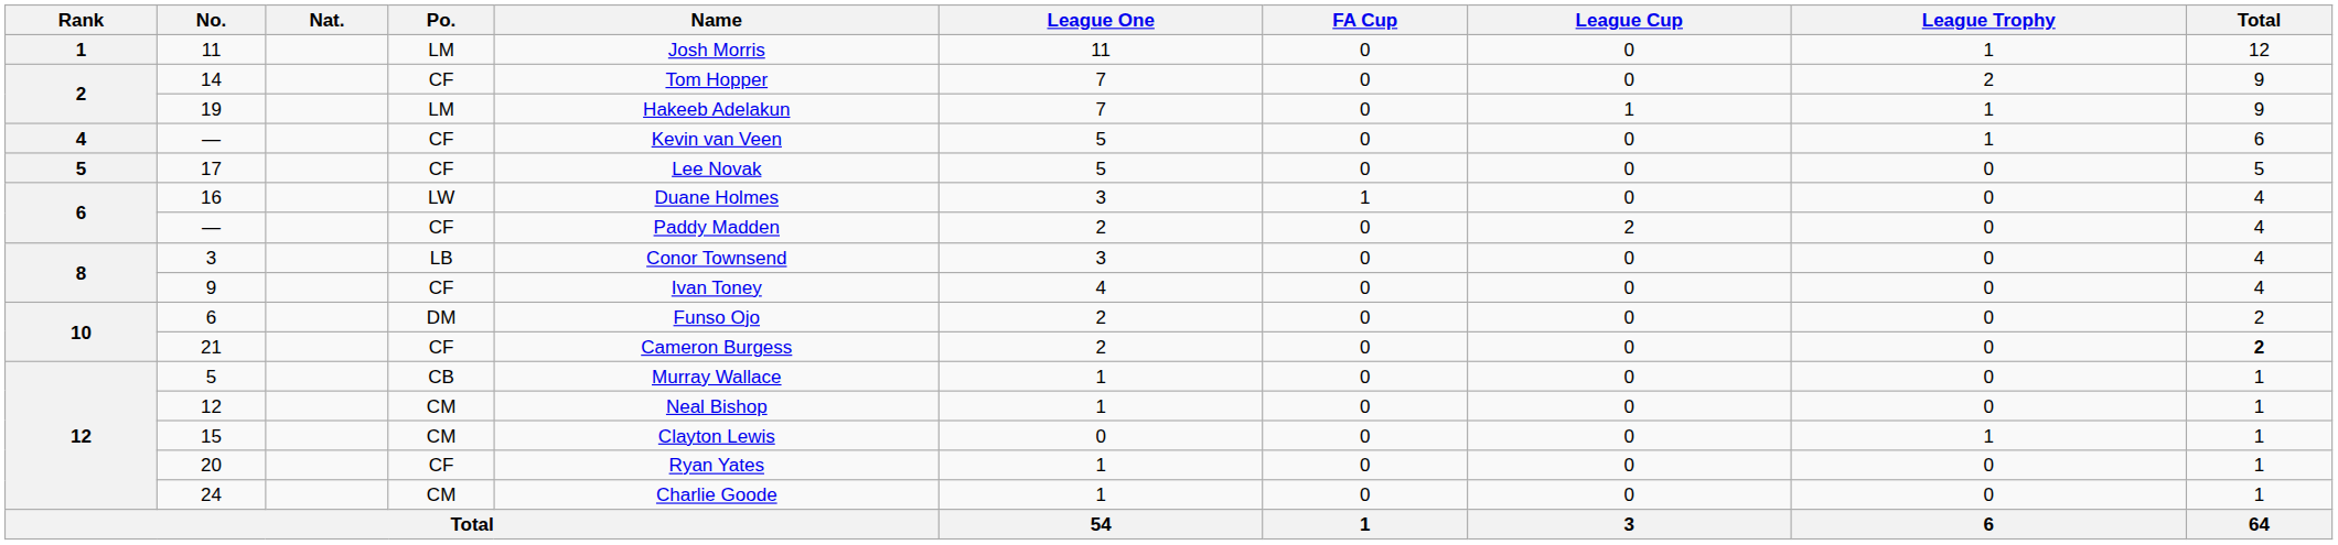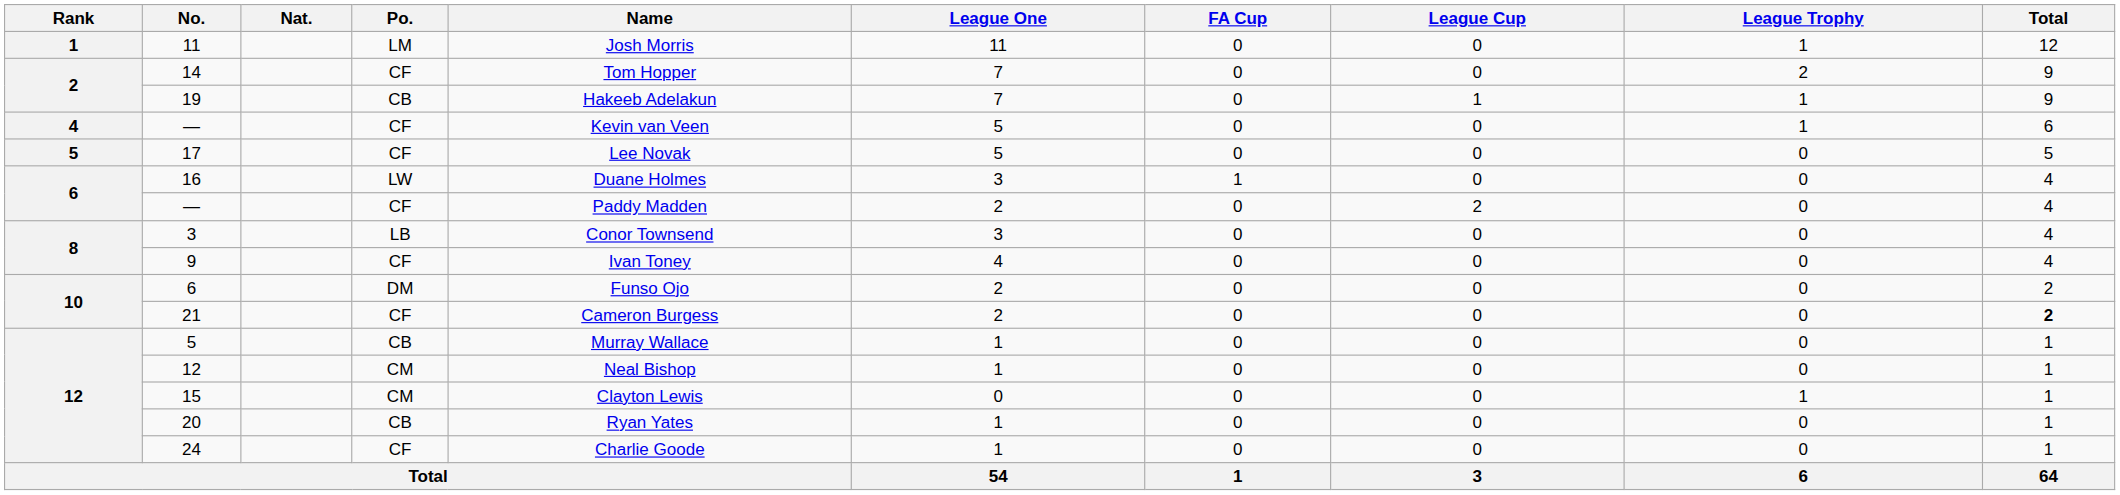 <table class="wikitable" style="text-align:center; font-size:95%; width:95%;">
 <tr>
 <th>Rank</th>
 <th>No.</th>
 <th>Nat.</th>
 <th>Po.</th>
 <th>Name</th>
 <th><a href='#'>League One</a></th>
 <th><a href='#'>FA Cup</a></th>
 <th><a href='#'>League Cup</a></th>
 <th><a href='#'>League Trophy</a></th>
 <th>Total</th>
 </tr>
 <tr>
 <th rowspan=1>1</th>
 <td>11</td>
 <td></td>
 <td>LM</td>
 <td><a href='#'>Josh Morris</a></td>
 <td>11</td>
 <td>0</td>
 <td>0</td>
 <td>1</td>
 <td>12</td>
 </tr>
 <tr>
 <th rowspan=2>2</th>
 <td>14</td>
 <td></td>
 <td>CF</td>
 <td><a href='#'>Tom Hopper</a></td>
 <td>7</td>
 <td>0</td>
 <td>0</td>
 <td>2</td>
 <td>9</td>
 </tr>
 <tr>
 <td>19</td>
 <td></td>
-<td>LM</td>
+<td>CB</td>
 <td><a href='#'>Hakeeb Adelakun</a></td>
 <td>7</td>
 <td>0</td>
 <td>1</td>
 <td>1</td>
 <td>9</td>
 </tr>
 <tr>
 <th rowspan=1>4</th>
 <td>—</td>
 <td></td>
 <td>CF</td>
 <td><a href='#'>Kevin van Veen</a></td>
 <td>5</td>
 <td>0</td>
 <td>0</td>
 <td>1</td>
 <td>6</td>
 </tr>
 <tr>
 <th rowspan=1>5</th>
 <td>17</td>
 <td></td>
 <td>CF</td>
 <td><a href='#'>Lee Novak</a></td>
 <td>5</td>
 <td>0</td>
 <td>0</td>
 <td>0</td>
 <td>5</td>
 </tr>
 <tr>
 <th rowspan=2>6</th>
 <td>16</td>
 <td></td>
 <td>LW</td>
 <td><a href='#'>Duane Holmes</a></td>
 <td>3</td>
 <td>1</td>
 <td>0</td>
 <td>0</td>
 <td>4</td>
 </tr>
 <tr>
 <td>—</td>
 <td></td>
 <td>CF</td>
 <td><a href='#'>Paddy Madden</a></td>
 <td>2</td>
 <td>0</td>
 <td>2</td>
 <td>0</td>
 <td>4</td>
 </tr>
 <tr>
 <th rowspan=2>8</th>
 <td>3</td>
 <td></td>
 <td>LB</td>
 <td><a href='#'>Conor Townsend</a></td>
 <td>3</td>
 <td>0</td>
 <td>0</td>
 <td>0</td>
 <td>4</td>
 </tr>
 <tr>
 <td>9</td>
 <td></td>
 <td>CF</td>
 <td><a href='#'>Ivan Toney</a></td>
 <td>4</td>
 <td>0</td>
 <td>0</td>
 <td>0</td>
 <td>4</td>
 </tr>
 <tr>
 <th rowspan=2>10</th>
 <td>6</td>
 <td></td>
 <td>DM</td>
 <td><a href='#'>Funso Ojo</a></td>
 <td>2</td>
 <td>0</td>
 <td>0</td>
 <td>0</td>
 <td>2</td>
 </tr>
 <tr>
 <td>21</td>
 <td></td>
 <td>CF</td>
 <td><a href='#'>Cameron Burgess</a></td>
 <td>2</td>
 <td>0</td>
 <td>0</td>
 <td>0</td>
 <td><strong>2</strong></td>
 </tr>
 <tr>
 <th rowspan=5>12</th>
 <td>5</td>
 <td></td>
 <td>CB</td>
 <td><a href='#'>Murray Wallace</a></td>
 <td>1</td>
 <td>0</td>
 <td>0</td>
 <td>0</td>
 <td>1</td>
 </tr>
 <tr>
 <td>12</td>
 <td></td>
 <td>CM</td>
 <td><a href='#'>Neal Bishop</a></td>
 <td>1</td>
 <td>0</td>
 <td>0</td>
 <td>0</td>
 <td>1</td>
 </tr>
 <tr>
 <td>15</td>
 <td></td>
 <td>CM</td>
 <td><a href='#'>Clayton Lewis</a></td>
 <td>0</td>
 <td>0</td>
 <td>0</td>
 <td>1</td>
 <td>1</td>
 </tr>
 <tr>
 <td>20</td>
 <td></td>
-<td>CF</td>
+<td>CB</td>
 <td><a href='#'>Ryan Yates</a></td>
 <td>1</td>
 <td>0</td>
 <td>0</td>
 <td>0</td>
 <td>1</td>
 </tr>
 <tr>
 <td>24</td>
 <td></td>
-<td>CM</td>
+<td>CF</td>
 <td><a href='#'>Charlie Goode</a></td>
 <td>1</td>
 <td>0</td>
 <td>0</td>
 <td>0</td>
 <td>1</td>
 </tr>
 <tr>
 <th colspan=5>Total</th>
 <th>54</th>
 <th>1</th>
 <th>3</th>
 <th>6</th>
 <th>64</th>
 </tr>
 </table>
